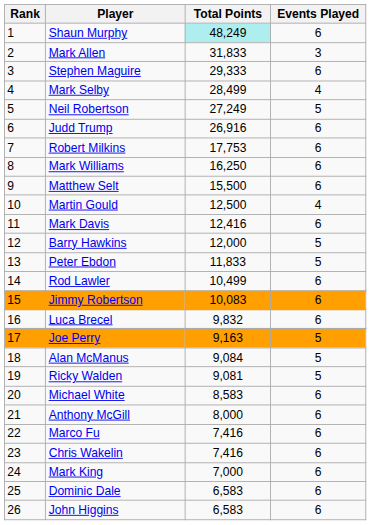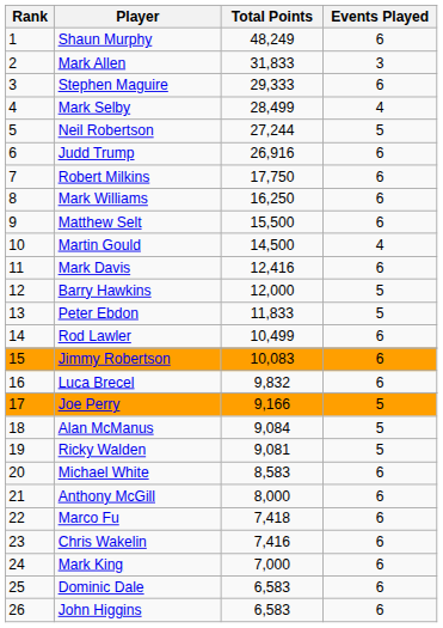 <table class="wikitable" style="font-size: 85%">
 <tr>
 <th width=40 align="center">Rank</th>
 <th width=150>Player</th>
 <th width=90>Total Points</th>
 <th width=100>Events Played</th>
 </tr>
 <tr>
 <td>1</td>
 <td> <a href='#'>Shaun Murphy</a></td>
-<td align="center" style="background: paleturquoise;">48,249</td>
+<td align="center">48,249</td>
 <td align="center">6</td>
 </tr>
 <tr>
 <td>2</td>
 <td> <a href='#'>Mark Allen</a></td>
 <td align="center">31,833</td>
 <td align="center">3</td>
 </tr>
 <tr>
 <td>3</td>
 <td> <a href='#'>Stephen Maguire</a></td>
 <td align="center">29,333</td>
 <td align="center">6</td>
 </tr>
 <tr>
 <td>4</td>
 <td> <a href='#'>Mark Selby</a></td>
 <td align="center">28,499</td>
 <td align="center">4</td>
 </tr>
 <tr>
 <td>5</td>
 <td> <a href='#'>Neil Robertson</a></td>
-<td align="center">27,249</td>
+<td align="center">27,244</td>
 <td align="center">5</td>
 </tr>
 <tr>
 <td>6</td>
 <td> <a href='#'>Judd Trump</a></td>
 <td align="center">26,916</td>
 <td align="center">6</td>
 </tr>
 <tr>
 <td>7</td>
 <td> <a href='#'>Robert Milkins</a></td>
-<td align="center">17,753</td>
+<td align="center">17,750</td>
 <td align="center">6</td>
 </tr>
 <tr>
 <td>8</td>
 <td> <a href='#'>Mark Williams</a></td>
 <td align="center">16,250</td>
 <td align="center">6</td>
 </tr>
 <tr>
 <td>9</td>
 <td> <a href='#'>Matthew Selt</a></td>
 <td align="center">15,500</td>
 <td align="center">6</td>
 </tr>
 <tr>
 <td>10</td>
 <td> <a href='#'>Martin Gould</a></td>
-<td align="center">12,500</td>
+<td align="center">14,500</td>
 <td align="center">4</td>
 </tr>
 <tr>
 <td>11</td>
 <td> <a href='#'>Mark Davis</a></td>
 <td align="center">12,416</td>
 <td align="center">6</td>
 </tr>
 <tr>
 <td>12</td>
 <td> <a href='#'>Barry Hawkins</a></td>
 <td align="center">12,000</td>
 <td align="center">5</td>
 </tr>
 <tr>
 <td>13</td>
 <td> <a href='#'>Peter Ebdon</a></td>
 <td align="center">11,833</td>
 <td align="center">5</td>
 </tr>
 <tr>
 <td>14</td>
 <td> <a href='#'>Rod Lawler</a></td>
 <td align="center">10,499</td>
 <td align="center">6</td>
 </tr>
 <tr>
 </tr>
 <tr bgcolor=#FF9F00>
 <td>15</td>
 <td> <a href='#'>Jimmy Robertson</a></td>
 <td align="center">10,083</td>
 <td align="center">6</td>
 </tr>
 <tr>
 <td>16</td>
 <td> <a href='#'>Luca Brecel</a></td>
 <td align="center">9,832</td>
 <td align="center">6</td>
 </tr>
 <tr>
 </tr>
 <tr bgcolor=#FF9F00>
 <td>17</td>
 <td> <a href='#'>Joe Perry</a></td>
-<td align="center">9,163</td>
+<td align="center">9,166</td>
 <td align="center">5</td>
 </tr>
 <tr>
 <td>18</td>
 <td> <a href='#'>Alan McManus</a></td>
 <td align="center">9,084</td>
 <td align="center">5</td>
 </tr>
 <tr>
 <td>19</td>
 <td> <a href='#'>Ricky Walden</a></td>
 <td align="center">9,081</td>
 <td align="center">5</td>
 </tr>
 <tr>
 <td>20</td>
 <td> <a href='#'>Michael White</a></td>
 <td align="center">8,583</td>
 <td align="center">6</td>
 </tr>
 <tr>
 <td>21</td>
 <td> <a href='#'>Anthony McGill</a></td>
 <td align="center">8,000</td>
 <td align="center">6</td>
 </tr>
 <tr>
 <td>22</td>
 <td> <a href='#'>Marco Fu</a></td>
-<td align="center">7,416</td>
+<td align="center">7,418</td>
 <td align="center">6</td>
 </tr>
 <tr>
 <td>23</td>
 <td> <a href='#'>Chris Wakelin</a></td>
 <td align="center">7,416</td>
 <td align="center">6</td>
 </tr>
 <tr>
 <td>24</td>
 <td> <a href='#'>Mark King</a></td>
 <td align="center">7,000</td>
 <td align="center">6</td>
 </tr>
 <tr>
 <td>25</td>
 <td> <a href='#'>Dominic Dale</a></td>
 <td align="center">6,583</td>
 <td align="center">6</td>
 </tr>
 <tr>
 <td>26</td>
 <td> <a href='#'>John Higgins</a></td>
 <td align="center">6,583</td>
 <td align="center">6</td>
 </tr>
 </table>
